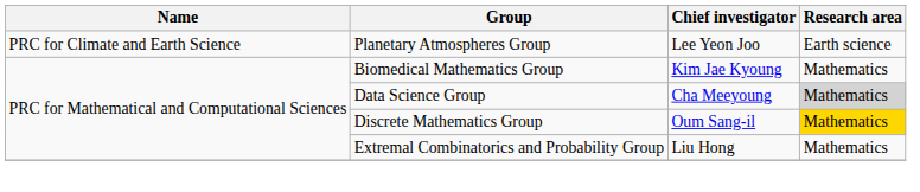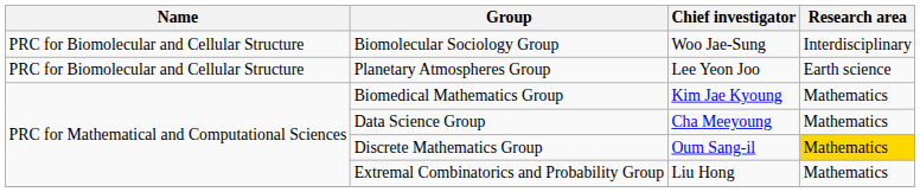 <table class="wikitable sortable">
 <tr>
 <th>Name</th>
 <th>Group</th>
 <th>Chief investigator</th>
 <th>Research area</th>
 </tr>
 <tr>
-<td>PRC for Climate and Earth Science</td>
+<td>PRC for Biomolecular and Cellular Structure</td>
+<td>Biomolecular Sociology Group</td>
+<td>Woo Jae-Sung</td>
+<td>Interdisciplinary</td>
+</tr>
+<tr>
+<td>PRC for Biomolecular and Cellular Structure</td>
 <td>Planetary Atmospheres Group</td>
 <td>Lee Yeon Joo</td>
 <td>Earth science</td>
 </tr>
 <tr>
 <td rowspan="4">PRC for Mathematical and Computational Sciences</td>
 <td>Biomedical Mathematics Group</td>
 <td><a href='#'>Kim Jae Kyoung</a></td>
 <td>Mathematics</td>
 </tr>
 <tr>
 <td>Data Science Group</td>
 <td><a href='#'>Cha Meeyoung</a></td>
-<td style="background: lightgrey;">Mathematics</td>
+<td>Mathematics</td>
 </tr>
 <tr>
 <td>Discrete Mathematics Group</td>
 <td><a href='#'>Oum Sang-il</a></td>
 <td style="background: gold;">Mathematics</td>
 </tr>
 <tr>
 <td>Extremal Combinatorics and Probability Group</td>
 <td>Liu Hong</td>
 <td>Mathematics</td>
 </tr>
 <tr>
 </tr>
 </table>
